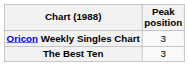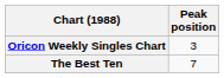 <table class="wikitable plainrowheaders" style="text-align:center;">
 <tr>
 <th>Chart (1988)</th>
 <th>Peak<br>position</th>
 </tr>
 <tr>
 <th scope="row"><a href='#'>Oricon</a> Weekly Singles Chart</th>
 <td>3</td>
 </tr>
 <tr>
 <th scope="row">The Best Ten</th>
-<td>3</td>
+<td>7</td>
 </tr>
 </table>
